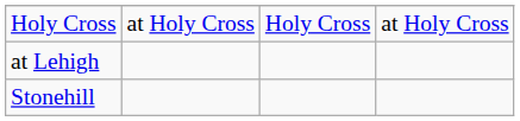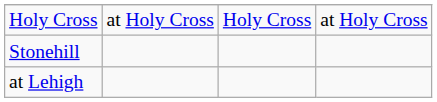 <table class="wikitable">
 <tr>
 </tr>
 <tr>
 <td><a href='#'>Holy Cross</a></td>
 <td>at <a href='#'>Holy Cross</a></td>
 <td><a href='#'>Holy Cross</a></td>
 <td>at <a href='#'>Holy Cross</a></td>
 </tr>
 <tr>
+<td><a href='#'>Stonehill</a></td>
+<td></td>
+<td></td>
+<td></td>
+</tr>
+<tr>
 <td>at <a href='#'>Lehigh</a></td>
 <td></td>
 <td></td>
 <td></td>
 </tr>
-<tr>
-<td><a href='#'>Stonehill</a></td>
-<td></td>
-<td></td>
-<td></td>
-</tr>
 </table>
